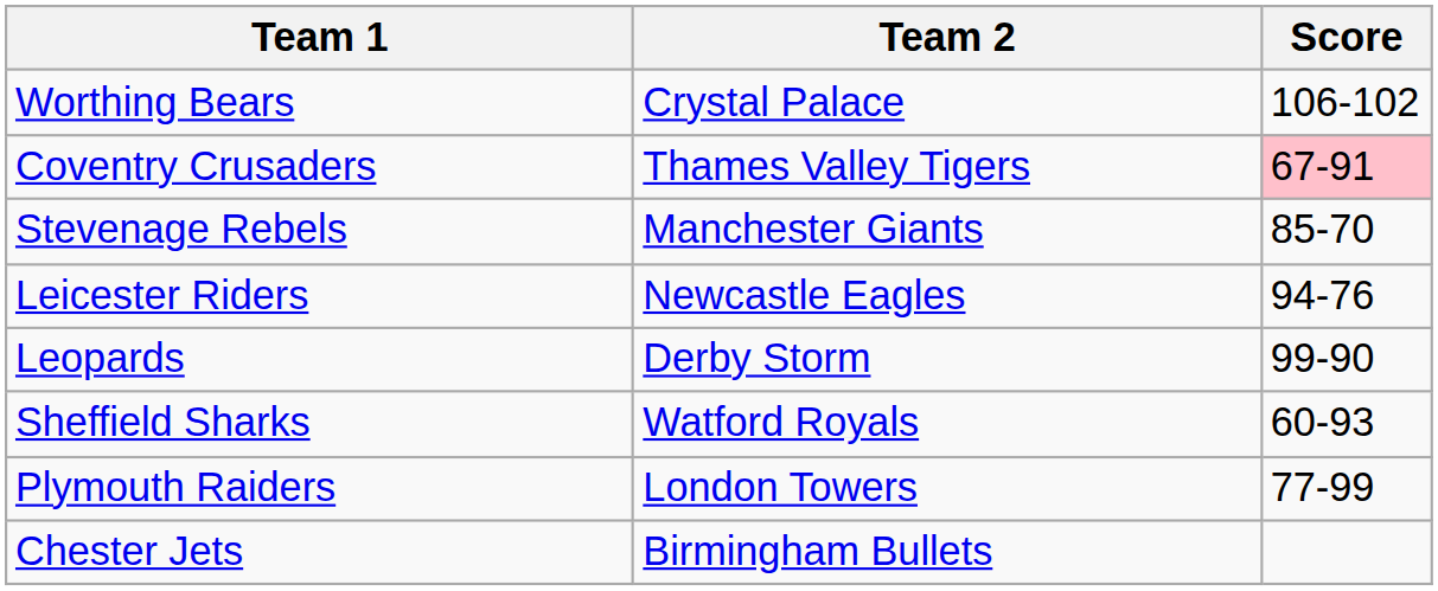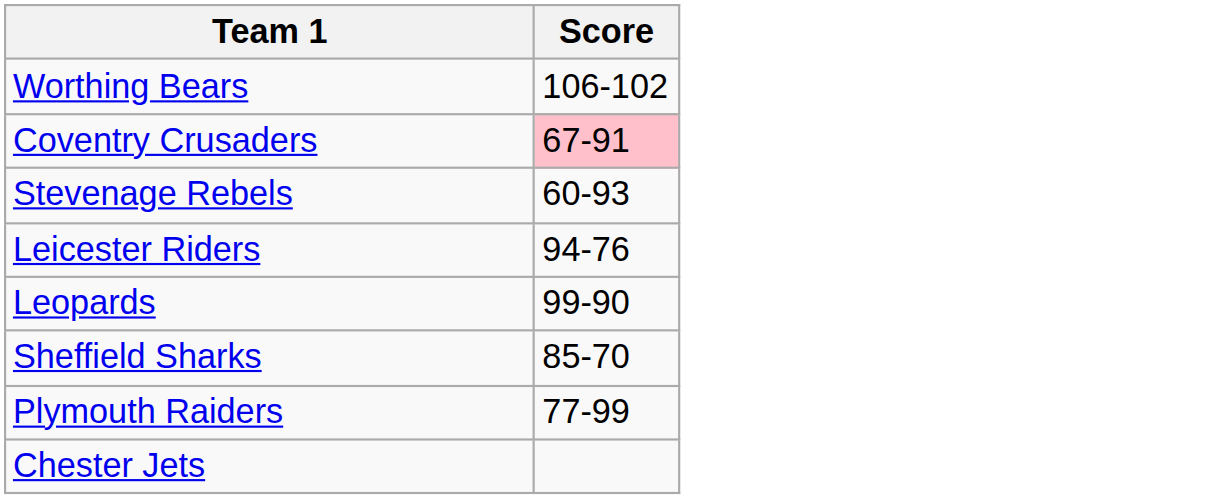 <table class="wikitable" style="font-size: 100%">
 <tr>
 <th width=240>Team 1</th>
-<th width=240>Team 2</th>
 <th width=60>Score</th>
 </tr>
 <tr>
 <td><a href='#'>Worthing Bears</a></td>
-<td><a href='#'>Crystal Palace</a></td>
 <td>106-102</td>
 </tr>
 <tr>
 <td><a href='#'>Coventry Crusaders</a></td>
-<td><a href='#'>Thames Valley Tigers</a></td>
 <td style="background: pink;">67-91</td>
 </tr>
 <tr>
 <td><a href='#'>Stevenage Rebels</a></td>
-<td><a href='#'>Manchester Giants</a></td>
-<td>85-70</td>
+<td>60-93</td>
 </tr>
 <tr>
 <td><a href='#'>Leicester Riders</a></td>
-<td><a href='#'>Newcastle Eagles</a></td>
 <td>94-76</td>
 </tr>
 <tr>
 <td><a href='#'>Leopards</a></td>
-<td><a href='#'>Derby Storm</a></td>
 <td>99-90</td>
 </tr>
 <tr>
 <td><a href='#'>Sheffield Sharks</a></td>
-<td><a href='#'>Watford Royals</a></td>
-<td>60-93</td>
+<td>85-70</td>
 </tr>
 <tr>
 <td><a href='#'>Plymouth Raiders</a></td>
-<td><a href='#'>London Towers</a></td>
 <td>77-99</td>
 </tr>
 <tr>
 <td><a href='#'>Chester Jets</a></td>
-<td><a href='#'>Birmingham Bullets</a></td>
 <td></td>
 </tr>
 </table>
